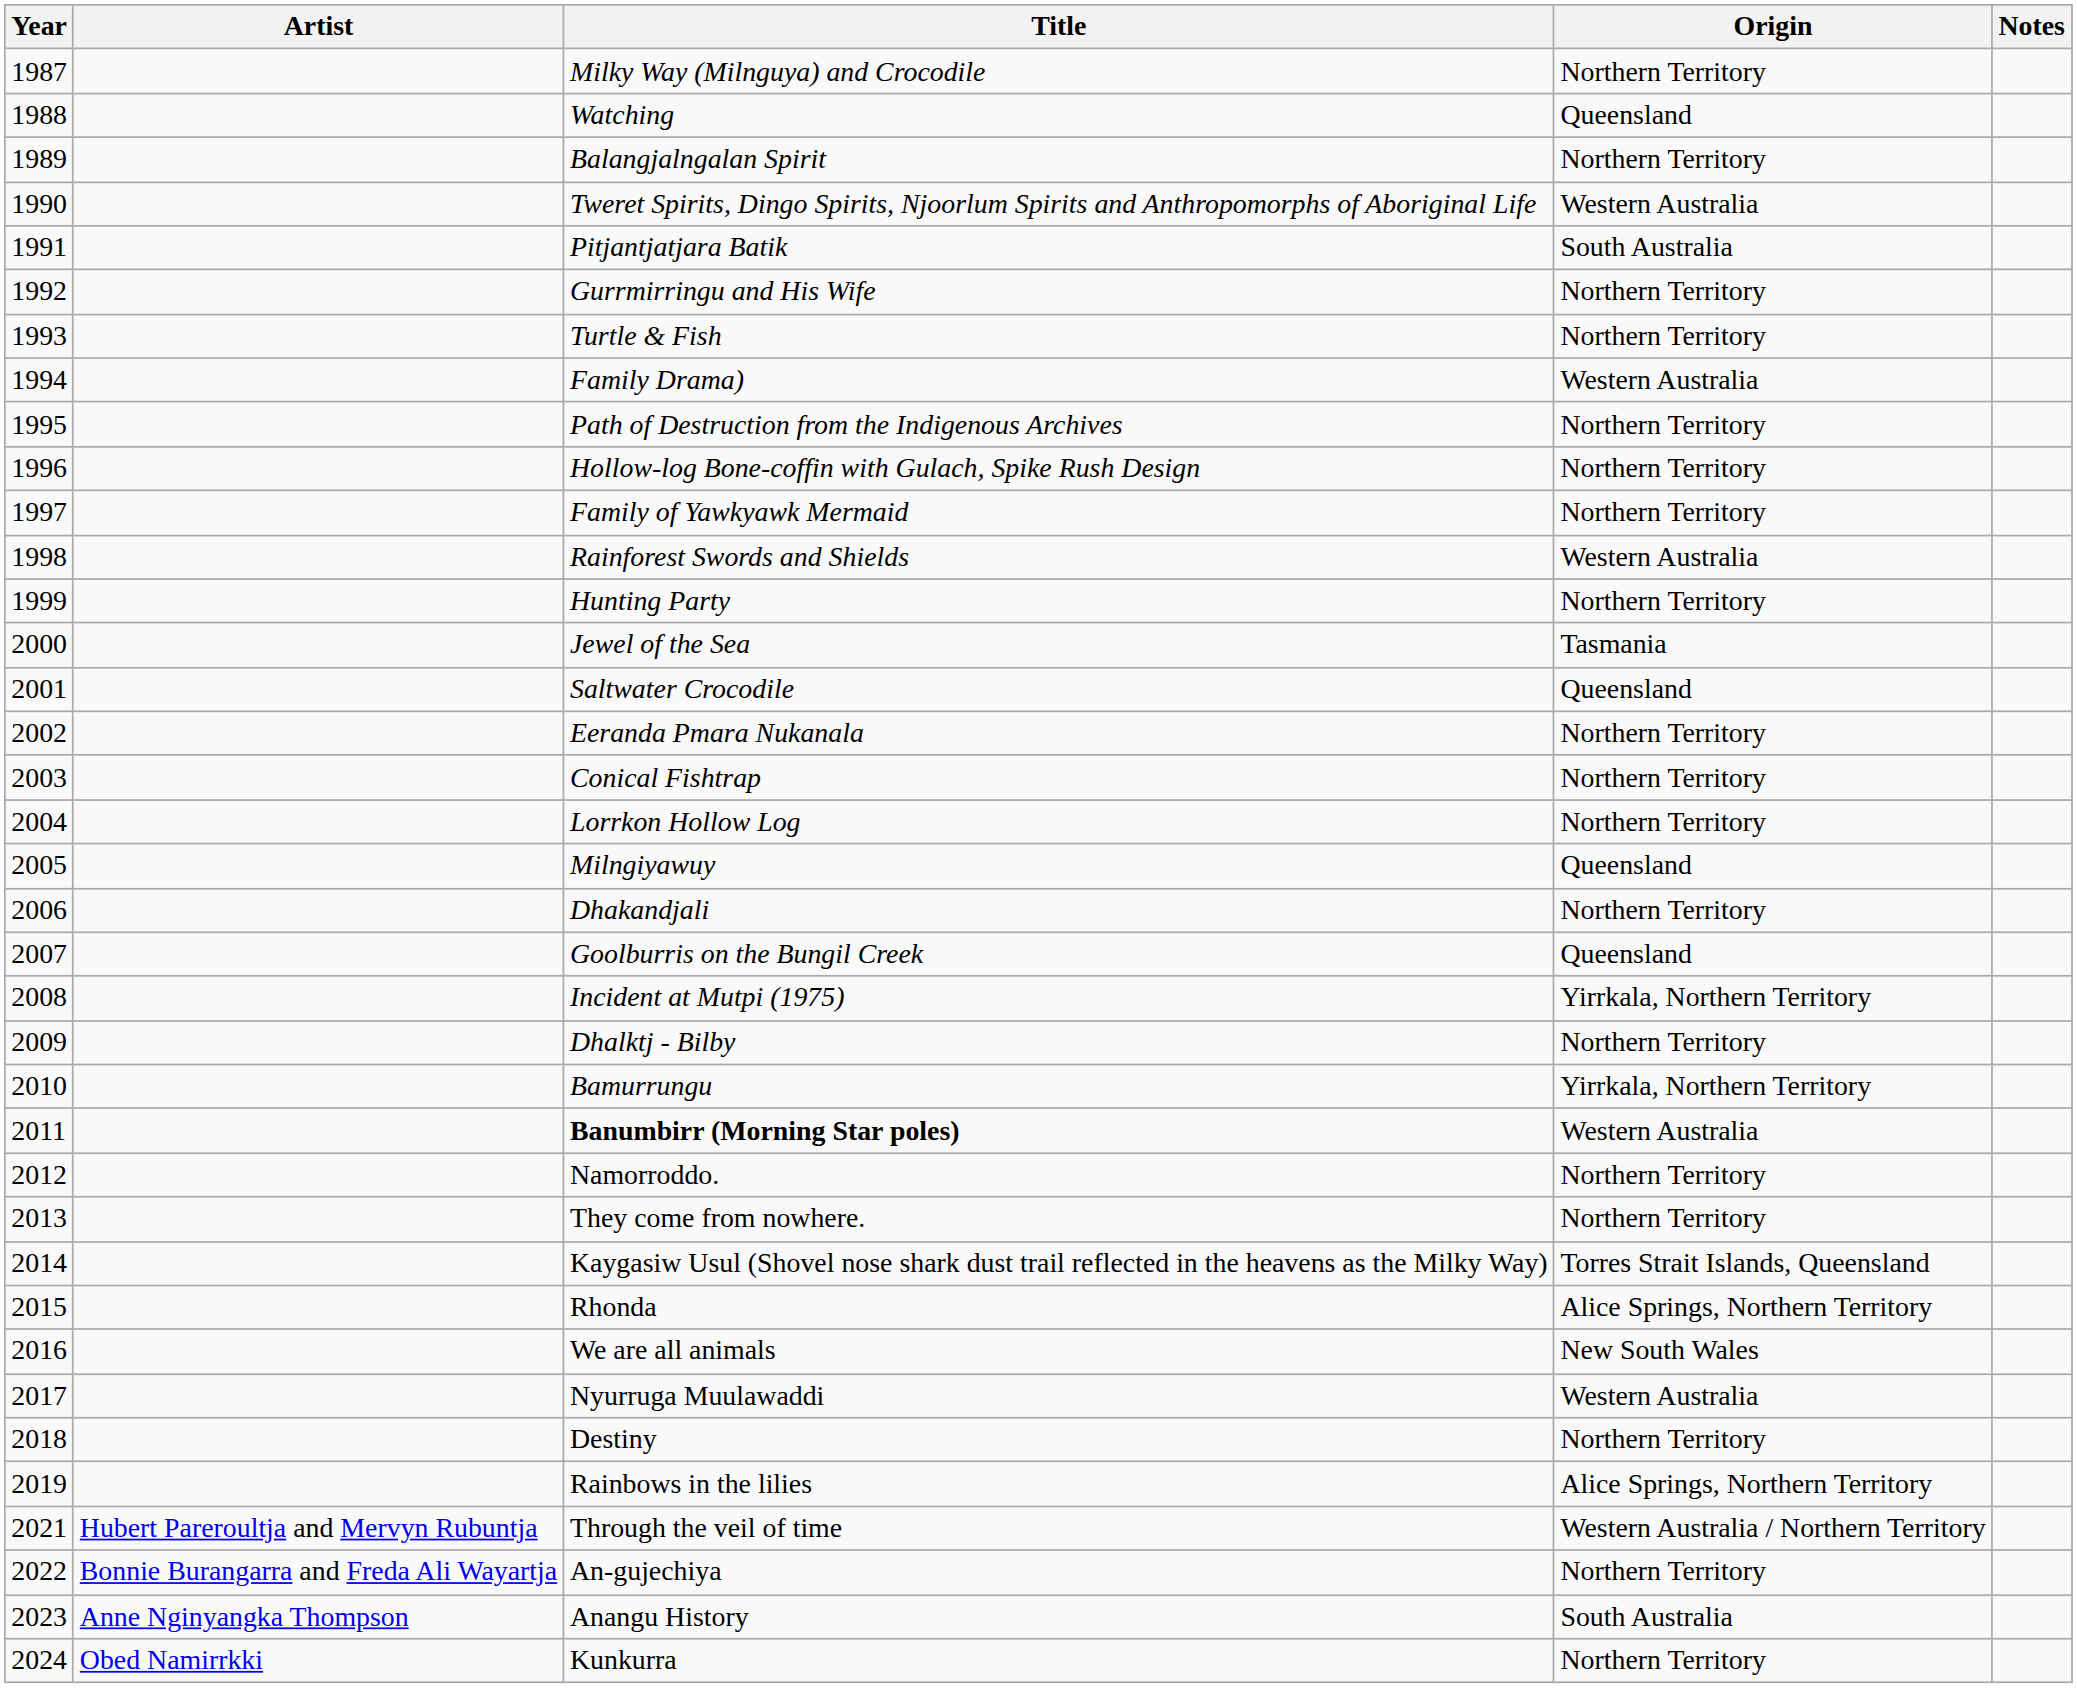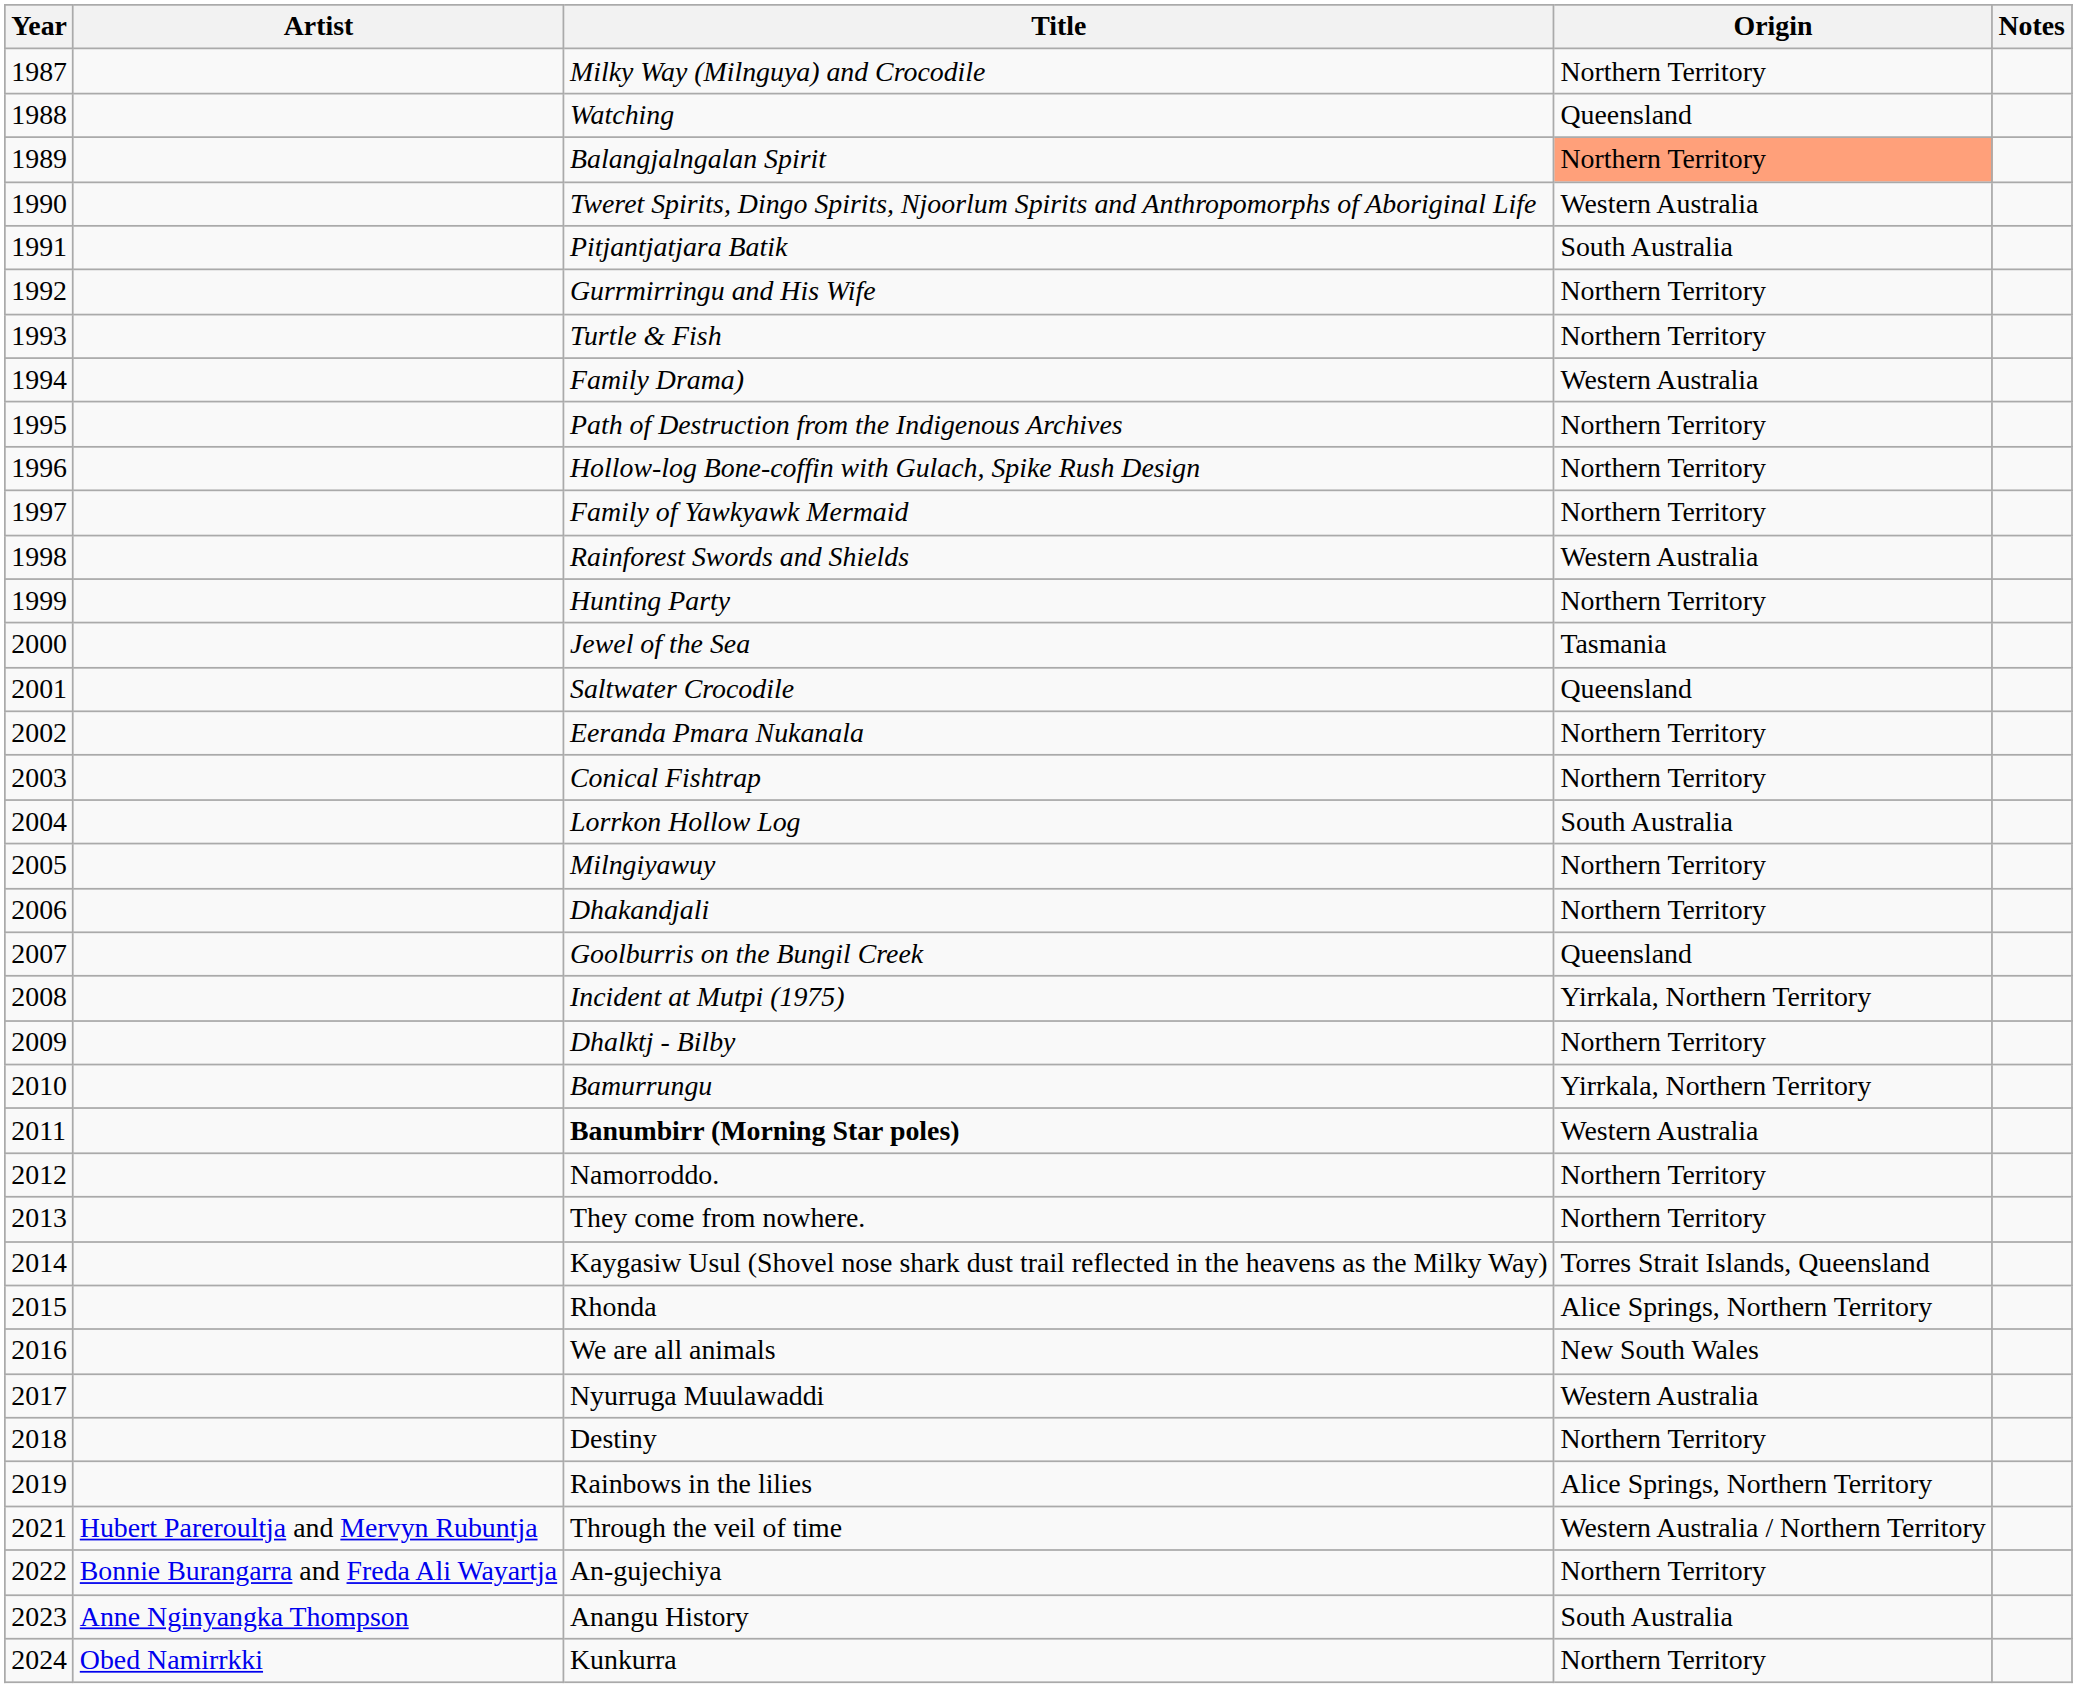 <table class="wikitable sortable">
 <tr>
 <th>Year</th>
 <th>Artist</th>
 <th>Title</th>
 <th>Origin</th>
 <th>Notes</th>
 </tr>
 <tr>
 <td>1987</td>
 <td></td>
 <td><em>Milky Way (Milnguya) and Crocodile</em></td>
 <td>Northern Territory</td>
 <td></td>
 </tr>
 <tr>
 <td>1988</td>
 <td></td>
 <td><em>Watching</em></td>
 <td>Queensland</td>
 <td></td>
 </tr>
 <tr>
 <td>1989</td>
 <td></td>
 <td><em>Balangjalngalan Spirit</em></td>
-<td>Northern Territory</td>
+<td style="background: lightsalmon;">Northern Territory</td>
 <td></td>
 </tr>
 <tr>
 <td>1990</td>
 <td></td>
 <td><em>Tweret Spirits, Dingo Spirits, Njoorlum Spirits and Anthropomorphs of Aboriginal Life</em></td>
 <td>Western Australia</td>
 <td></td>
 </tr>
 <tr>
 <td>1991</td>
 <td></td>
 <td><em>Pitjantjatjara Batik</em></td>
 <td>South Australia</td>
 <td></td>
 </tr>
 <tr>
 <td>1992</td>
 <td></td>
 <td><em>Gurrmirringu and His Wife</em></td>
 <td>Northern Territory</td>
 <td></td>
 </tr>
 <tr>
 <td>1993</td>
 <td></td>
 <td><em>Turtle & Fish</em></td>
 <td>Northern Territory</td>
 <td></td>
 </tr>
 <tr>
 <td>1994</td>
 <td></td>
 <td><em>Family Drama)</em></td>
 <td>Western Australia</td>
 <td></td>
 </tr>
 <tr>
 <td>1995</td>
 <td></td>
 <td><em>Path of Destruction from the Indigenous Archives</em></td>
 <td>Northern Territory</td>
 <td></td>
 </tr>
 <tr>
 <td>1996</td>
 <td></td>
 <td><em>Hollow-log Bone-coffin with Gulach, Spike Rush Design</em></td>
 <td>Northern Territory</td>
 <td></td>
 </tr>
 <tr>
 <td>1997</td>
 <td></td>
 <td><em>Family of Yawkyawk Mermaid</em></td>
 <td>Northern Territory</td>
 <td></td>
 </tr>
 <tr>
 <td>1998</td>
 <td></td>
 <td><em>Rainforest Swords and Shields</em></td>
 <td>Western Australia</td>
 <td></td>
 </tr>
 <tr>
 <td>1999</td>
 <td></td>
 <td><em>Hunting Party</em></td>
 <td>Northern Territory</td>
 <td></td>
 </tr>
 <tr>
 <td>2000</td>
 <td></td>
 <td><em>Jewel of the Sea</em></td>
 <td>Tasmania</td>
 <td></td>
 </tr>
 <tr>
 <td>2001</td>
 <td></td>
 <td><em>Saltwater Crocodile</em></td>
 <td>Queensland</td>
 <td></td>
 </tr>
 <tr>
 <td>2002</td>
 <td></td>
 <td><em>Eeranda Pmara Nukanala</em></td>
 <td>Northern Territory   </td>
 <td></td>
 </tr>
 <tr>
 <td>2003</td>
 <td></td>
 <td><em>Conical Fishtrap</em></td>
 <td>Northern Territory</td>
 <td></td>
 </tr>
 <tr>
 <td>2004</td>
 <td></td>
 <td><em>Lorrkon Hollow Log</em>    </td>
-<td>Northern Territory   </td>
+<td>South Australia</td>
 <td></td>
 </tr>
 <tr>
 <td>2005</td>
 <td></td>
 <td><em>Milngiyawuy</em></td>
-<td>Queensland</td>
+<td>Northern Territory </td>
 <td></td>
 </tr>
 <tr>
 <td>2006</td>
 <td></td>
 <td><em>Dhakandjali</em></td>
 <td>Northern Territory   </td>
 <td></td>
 </tr>
 <tr>
 <td>2007</td>
 <td></td>
 <td><em>Goolburris on the Bungil Creek</em></td>
 <td>Queensland</td>
 <td></td>
 </tr>
 <tr>
 <td>2008</td>
 <td></td>
 <td><em>Incident at Mutpi (1975)</em></td>
 <td>Yirrkala, Northern Territory</td>
 <td></td>
 </tr>
 <tr>
 <td>2009</td>
 <td></td>
 <td><em>Dhalktj - Bilby</em></td>
 <td>Northern Territory</td>
 <td></td>
 </tr>
 <tr>
 <td>2010</td>
 <td></td>
 <td><em>Bamurrungu</em></td>
 <td>Yirrkala, Northern Territory</td>
 <td></td>
 </tr>
 <tr>
 <td>2011</td>
 <td></td>
 <td><strong>Banumbirr (Morning Star poles)<em></td>
 <td>Western Australia</td>
 <td></td>
 </tr>
 <tr>
 <td>2012</td>
 <td></td>
 <td></em>Namorroddo.<em></td>
 <td>Northern Territory</td>
 <td></td>
 </tr>
 <tr>
 <td>2013</td>
 <td></td>
 <td></em>They come from nowhere.<em></td>
 <td>Northern Territory</td>
 <td></td>
 </tr>
 <tr>
 <td>2014</td>
 <td></td>
 <td></em>Kaygasiw Usul (Shovel nose shark dust trail reflected in the heavens as the Milky Way)<em></td>
 <td>Torres Strait Islands, Queensland</td>
 <td></td>
 </tr>
 <tr>
 <td>2015</td>
 <td></td>
 <td></em>Rhonda<em></td>
 <td>Alice Springs, Northern Territory</td>
 <td></td>
 </tr>
 <tr>
 <td>2016</td>
 <td></td>
 <td></em>We are all animals<em></td>
 <td>New South Wales</td>
 <td></td>
 </tr>
 <tr>
 <td>2017</td>
 <td></td>
 <td></em>Nyurruga Muulawaddi<em></td>
 <td>Western Australia</td>
 <td></td>
 </tr>
 <tr>
 <td>2018</td>
 <td></td>
 <td></em>Destiny<em></td>
 <td>Northern Territory</td>
 <td></td>
 </tr>
 <tr>
 <td>2019</td>
 <td></td>
 <td></em>Rainbows in the lilies<em></td>
 <td>Alice Springs, Northern Territory</td>
 <td></td>
 </tr>
 <tr>
 <td>2021</td>
 <td><a href='#'>Hubert Pareroultja</a> and <a href='#'>Mervyn Rubuntja</a></td>
 <td></em>Through the veil of time<em></td>
 <td>Western Australia / Northern Territory</td>
 <td></td>
 </tr>
 <tr>
 <td>2022</td>
 <td><a href='#'>Bonnie Burangarra</a> and <a href='#'>Freda Ali Wayartja</a></td>
 <td></em>An-gujechiya<em></td>
 <td>Northern Territory</td>
 <td></td>
 </tr>
 <tr>
 <td>2023</td>
 <td><a href='#'>Anne Nginyangka Thompson</a></td>
 <td></em>Anangu History<em></td>
 <td>South Australia</td>
 <td></td>
 </tr>
 <tr>
 <td>2024</td>
 <td><a href='#'>Obed Namirrkki</a></td>
 <td></em>Kunkurra<em></td>
 <td>Northern Territory</td>
 <td></td>
 </tr>
 </table>
